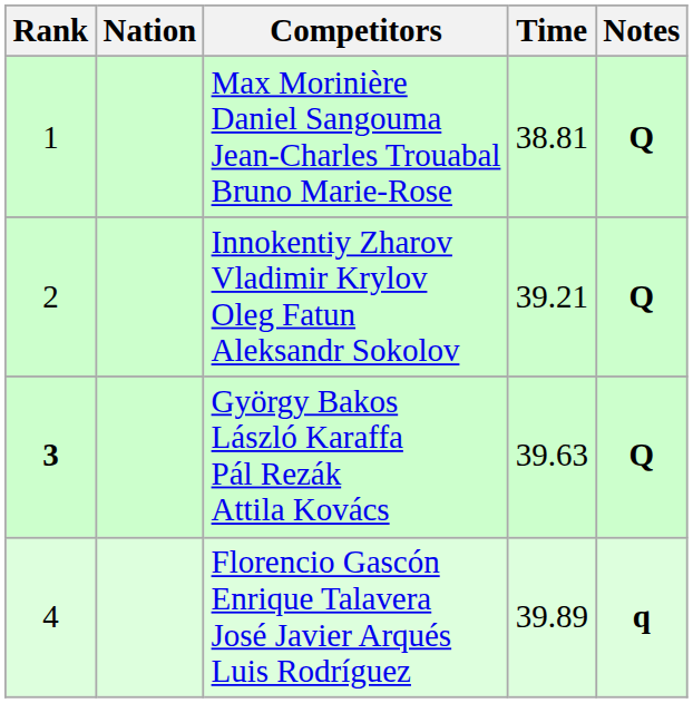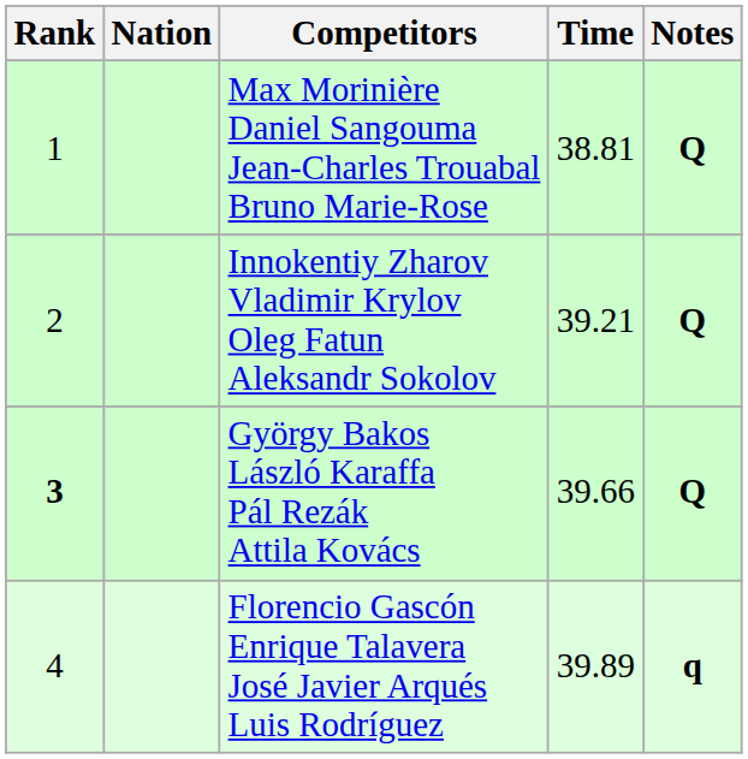 <table class="wikitable sortable" style="text-align:center">
 <tr>
 <th>Rank</th>
 <th>Nation</th>
 <th>Competitors</th>
 <th>Time</th>
 <th>Notes</th>
 </tr>
 <tr bgcolor=ccffcc>
 <td>1</td>
 <td align=left></td>
 <td align=left><a href='#'>Max Morinière</a><br><a href='#'>Daniel Sangouma</a><br><a href='#'>Jean-Charles Trouabal</a><br><a href='#'>Bruno Marie-Rose</a></td>
 <td>38.81</td>
 <td><strong>Q</strong></td>
 </tr>
 <tr bgcolor=ccffcc>
 <td>2</td>
 <td align=left></td>
 <td align=left><a href='#'>Innokentiy Zharov</a><br><a href='#'>Vladimir Krylov</a><br><a href='#'>Oleg Fatun</a><br><a href='#'>Aleksandr Sokolov</a></td>
 <td>39.21</td>
 <td><strong>Q</strong></td>
 </tr>
 <tr bgcolor=ccffcc>
 <td><strong>3</strong></td>
 <td align=left></td>
 <td align=left><a href='#'>György Bakos</a><br><a href='#'>László Karaffa</a><br><a href='#'>Pál Rezák</a><br><a href='#'>Attila Kovács</a></td>
-<td>39.63</td>
+<td>39.66</td>
 <td><strong>Q</strong></td>
 </tr>
 <tr bgcolor=ddffdd>
 <td>4</td>
 <td align=left></td>
 <td align=left><a href='#'>Florencio Gascón</a><br><a href='#'>Enrique Talavera</a><br><a href='#'>José Javier Arqués</a><br><a href='#'>Luis Rodríguez</a></td>
 <td>39.89</td>
 <td><strong>q</strong></td>
 </tr>
 </table>
